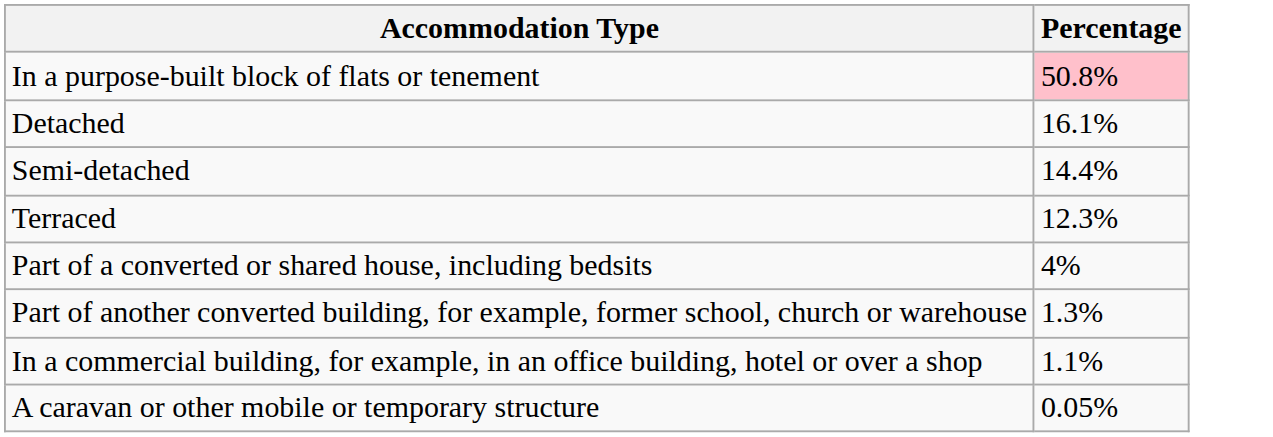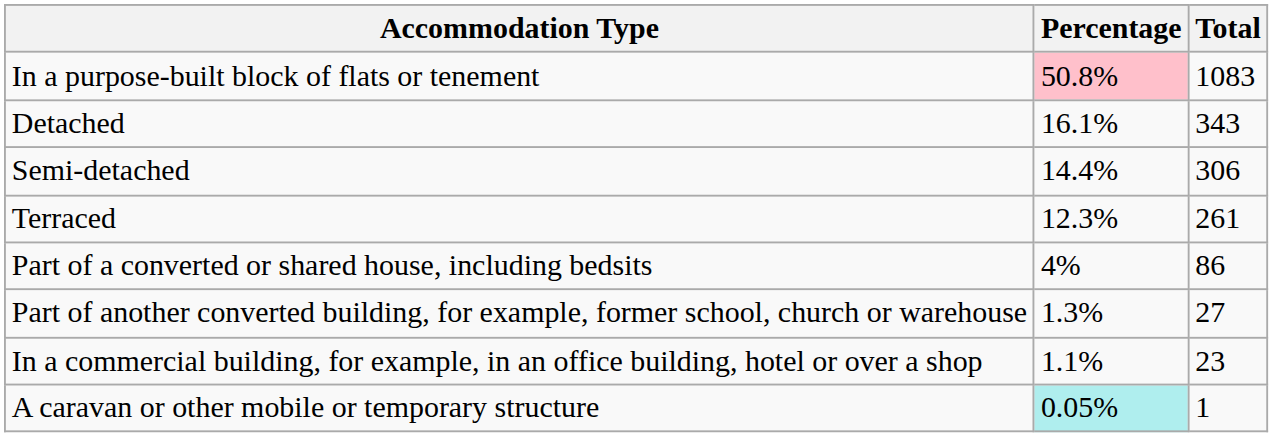 <table class="wikitable">
 <tr>
 <th>Accommodation Type</th>
 <th>Percentage</th>
+<th>Total</th>
 </tr>
 <tr>
 <td>In a purpose-built block of flats or tenement</td>
 <td style="background: pink;">50.8%</td>
+<td>1083</td>
 </tr>
 <tr>
 <td>Detached</td>
 <td>16.1%</td>
+<td>343</td>
 </tr>
 <tr>
 <td>Semi-detached</td>
 <td>14.4%</td>
+<td>306</td>
 </tr>
 <tr>
 <td>Terraced</td>
 <td>12.3%</td>
+<td>261</td>
 </tr>
 <tr>
 <td>Part of a converted or shared house, including bedsits</td>
 <td>4%</td>
+<td>86</td>
 </tr>
 <tr>
 <td>Part of another converted building, for example, former school, church or warehouse</td>
 <td>1.3%</td>
+<td>27</td>
 </tr>
 <tr>
 <td>In a commercial building, for example, in an office building, hotel or over a shop</td>
 <td>1.1%</td>
+<td>23</td>
 </tr>
 <tr>
 <td>A caravan or other mobile or temporary structure</td>
-<td>0.05%</td>
+<td style="background: paleturquoise;">0.05%</td>
+<td>1</td>
 </tr>
 </table>
